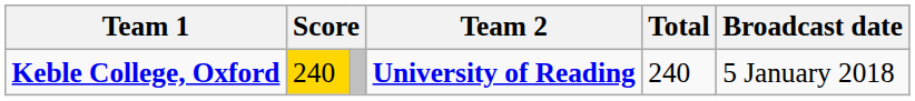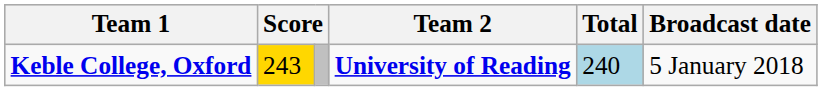 <table class="wikitable">
 <tr>
 <th>Team 1</th>
 <th colspan=2>Score</th>
 <th>Team 2</th>
 <th>Total</th>
 <th>Broadcast date</th>
 </tr>
 <tr>
 <td><strong><a href='#'>Keble College, Oxford</a></strong></td>
-<td style="background:gold">240</td>
+<td style="background:gold">243</td>
 <td style="background:silver"></td>
 <td><strong><a href='#'>University of Reading</a></strong></td>
-<td>240</td>
+<td style="background: lightblue;">240</td>
 <td>5 January 2018</td>
 </tr>
 </table>
